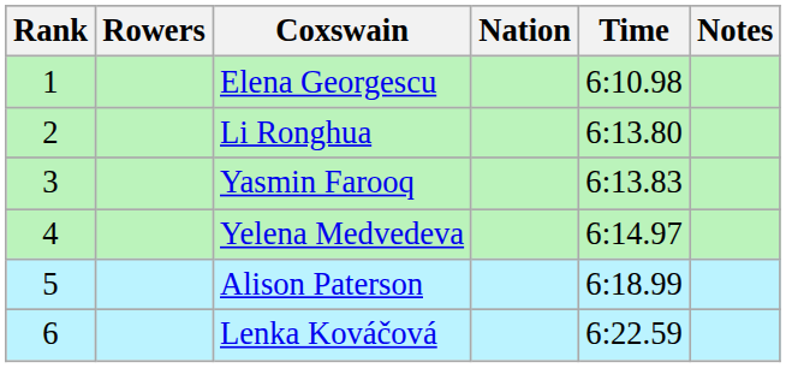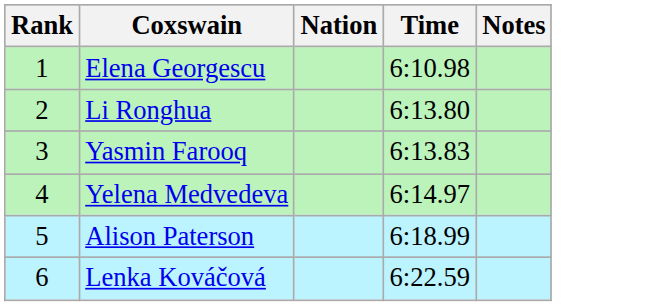 <table class="wikitable sortable" style="text-align:center">
 <tr>
 <th>Rank</th>
-<th>Rowers</th>
 <th>Coxswain</th>
 <th>Nation</th>
 <th>Time</th>
 <th>Notes</th>
 </tr>
 <tr bgcolor=bbf3bb>
 <td>1</td>
-<td align=left data-sort-value="Neculai, Viorica"></td>
 <td align=left data-sort-value="Georgescu, Elena"><a href='#'>Elena Georgescu</a></td>
 <td align=left></td>
 <td>6:10.98</td>
 <td></td>
 </tr>
 <tr bgcolor=bbf3bb>
 <td>2</td>
-<td align=left></td>
 <td align=left><a href='#'>Li Ronghua</a></td>
 <td align=left></td>
 <td>6:13.80</td>
 <td></td>
 </tr>
 <tr bgcolor=bbf3bb>
 <td>3</td>
-<td align=left data-sort-value="Brown, Tina"></td>
 <td align=left data-sort-value="Farooq, Yasmin"><a href='#'>Yasmin Farooq</a></td>
 <td align=left></td>
 <td>6:13.83</td>
 <td></td>
 </tr>
 <tr bgcolor=bbf3bb>
 <td>4</td>
-<td align=left data-sort-value="Fil, Svitlana"></td>
 <td align=left data-sort-value="Medvedeva, Yelena"><a href='#'>Yelena Medvedeva</a></td>
 <td align=left></td>
 <td>6:14.97</td>
 <td></td>
 </tr>
 <tr bgcolor=bbf3ff>
 <td>5</td>
-<td align=left data-sort-value="Freckleton, Fiona"></td>
 <td align=left data-sort-value="Paterson, Alison"><a href='#'>Alison Paterson</a></td>
 <td align=left></td>
 <td>6:18.99</td>
 <td></td>
 </tr>
 <tr bgcolor=bbf3ff>
 <td>6</td>
-<td align=left data-sort-value="Zavadilová, Lenka"></td>
 <td align=left data-sort-value="Kováčová, Lenka "><a href='#'>Lenka Kováčová</a></td>
 <td align=left></td>
 <td>6:22.59</td>
 <td></td>
 </tr>
 </table>
